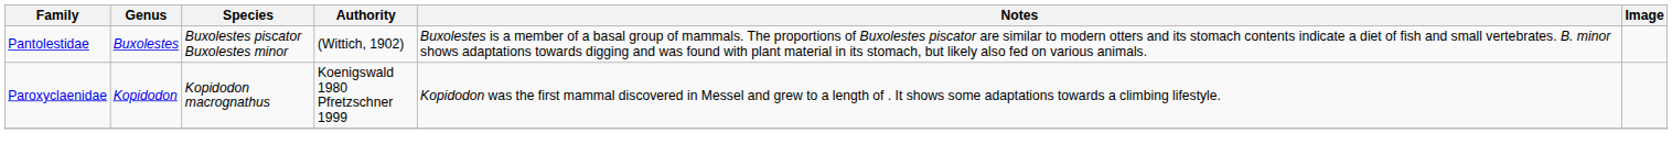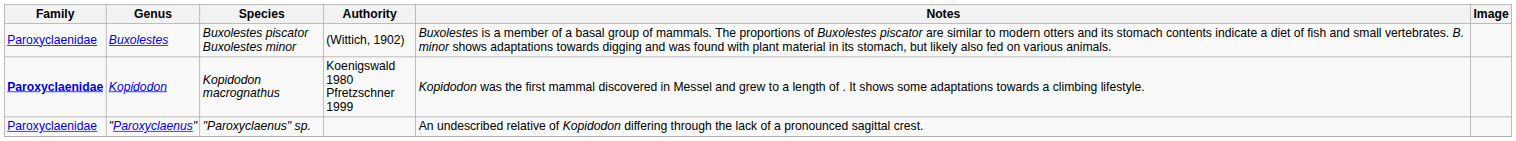 <table class="wikitable" align="center" width="100%">
 <tr>
 <th>Family</th>
 <th>Genus</th>
 <th>Species</th>
 <th>Authority</th>
 <th>Notes</th>
 <th>Image</th>
 </tr>
 <tr>
-<td><a href='#'>Pantolestidae</a></td>
+<td><a href='#'>Paroxyclaenidae</a></td>
 <td><em><a href='#'>Buxolestes</a></em></td>
 <td><em>Buxolestes piscator</em><br><em>Buxolestes minor</em></td>
 <td>(Wittich, 1902)</td>
 <td><em>Buxolestes</em> is a member of a basal group of mammals. The proportions of <em>Buxolestes piscator</em> are similar to modern otters and its stomach contents indicate a diet of fish and small vertebrates. <em>B. minor</em> shows adaptations towards digging and was found with plant material in its stomach, but likely also fed on various animals.</td>
 <td></td>
 </tr>
 <tr>
-<td><a href='#'>Paroxyclaenidae</a></td>
+<td><strong><a href='#'>Paroxyclaenidae</a></strong></td>
 <td><em><a href='#'>Kopidodon</a></em></td>
 <td><em>Kopidodon macrognathus</em></td>
 <td>Koenigswald 1980<br>Pfretzschner 1999</td>
 <td><em>Kopidodon</em> was the first mammal discovered in Messel and grew to a length of . It shows some adaptations towards a climbing lifestyle.</td>
 <td></td>
 </tr>
 <tr>
+<td><a href='#'>Paroxyclaenidae</a></td>
+<td><em>"<a href='#'>Paroxyclaenus</a>"</em></td>
+<td><em>"Paroxyclaenus" sp.</em></td>
+<td></td>
+<td>An undescribed relative of <em>Kopidodon</em> differing through the lack of a pronounced sagittal crest.</td>
+<td></td>
+</tr>
+<tr>
 </tr>
 </table>
